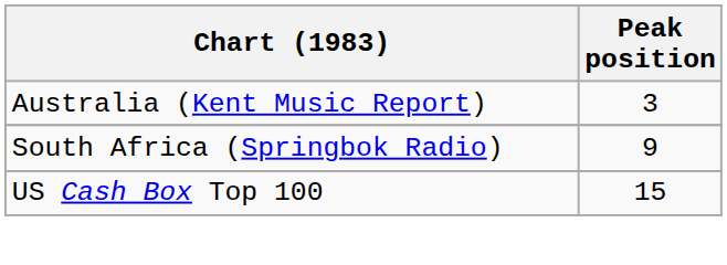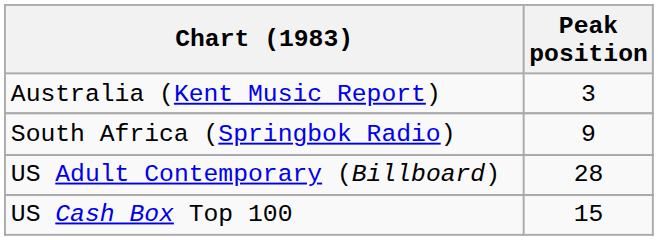 <table class="wikitable sortable">
 <tr>
 <th style="width: 200pt;">Chart (1983)</th>
 <th style="width: 40pt;">Peak<br>position</th>
 </tr>
 <tr>
 <td>Australia (<a href='#'>Kent Music Report</a>)</td>
 <td style="text-align:center;">3</td>
 </tr>
 <tr>
 </tr>
 <tr>
 </tr>
 <tr>
 </tr>
 <tr>
 </tr>
 <tr>
 </tr>
 <tr>
 </tr>
 <tr>
 </tr>
 <tr>
 <td>South Africa (<a href='#'>Springbok Radio</a>)</td>
 <td style="text-align:center;">9</td>
 </tr>
 <tr>
 </tr>
 <tr>
 </tr>
 <tr>
 </tr>
 <tr>
+<td>US <a href='#'>Adult Contemporary</a> (<em>Billboard</em>)</td>
+<td style="text-align:center;">28</td>
+</tr>
+<tr>
 </tr>
 <tr>
 <td>US <a href='#'><em>Cash Box</em></a> Top 100</td>
 <td style="text-align:center;">15</td>
 </tr>
 </table>
